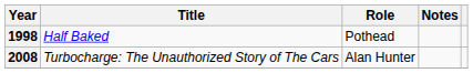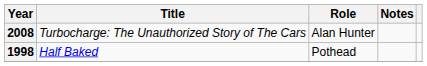 <table class="wikitable plainrowheaders sortable" style="margin-right: 0;">
 <tr>
 <th scope="col">Year</th>
 <th scope="col">Title</th>
 <th scope="col">Role</th>
 <th scope="col" class="unsortable">Notes</th>
 <th scope="col" class="unsortable"></th>
 </tr>
 <tr>
+<th scope="row">2008</th>
+<td><em>Turbocharge: The Unauthorized Story of The Cars</em></td>
+<td>Alan Hunter</td>
+<td></td>
+<td></td>
+</tr>
+<tr>
 <th scope="row">1998</th>
 <td><em><a href='#'>Half Baked</a></em></td>
 <td>Pothead</td>
 <td></td>
 <td></td>
 </tr>
 <tr>
-<th scope="row">2008</th>
-<td><em>Turbocharge: The Unauthorized Story of The Cars</em></td>
-<td>Alan Hunter</td>
-<td></td>
-<td></td>
-</tr>
-<tr>
 </tr>
 </table>
